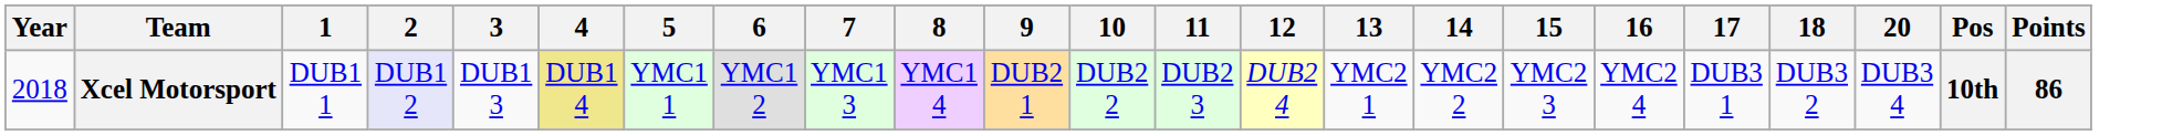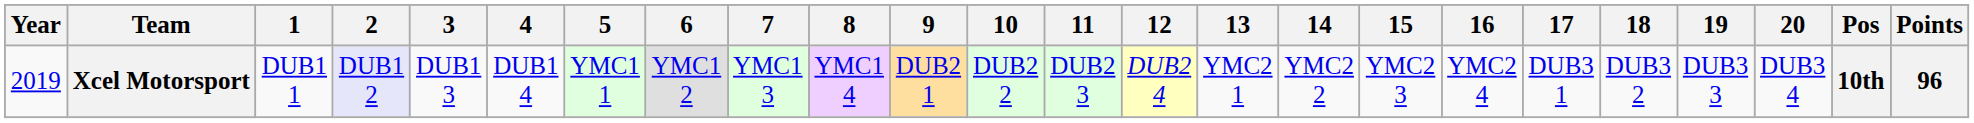 <table class="wikitable" style="text-align:center; font-size:85%">
 <tr>
 <th>Year</th>
 <th>Team</th>
 <th>1</th>
 <th>2</th>
 <th>3</th>
 <th>4</th>
 <th>5</th>
 <th>6</th>
 <th>7</th>
 <th>8</th>
 <th>9</th>
 <th>10</th>
 <th>11</th>
 <th>12</th>
 <th>13</th>
 <th>14</th>
 <th>15</th>
 <th>16</th>
 <th>17</th>
 <th>18</th>
+<th>19</th>
 <th>20</th>
 <th>Pos</th>
 <th>Points</th>
 </tr>
 <tr>
-<td><a href='#'>2018</a></td>
+<td><a href='#'>2019</a></td>
 <th nowrap>Xcel Motorsport</th>
 <td><a href='#'>DUB1<br>1</a></td>
 <td style="background: lavender;"><a href='#'>DUB1<br>2</a></td>
 <td><a href='#'>DUB1<br>3</a></td>
-<td style="background: khaki;"><a href='#'>DUB1<br>4</a></td>
+<td><a href='#'>DUB1<br>4</a></td>
 <td style="background:#dfffdf"><a href='#'>YMC1<br>1</a><br></td>
 <td style="background:#dfdfdf"><a href='#'>YMC1<br>2</a><br></td>
 <td style="background:#dfffdf"><a href='#'>YMC1<br>3</a><br></td>
 <td style="background:#efcfff"><a href='#'>YMC1<br>4</a><br></td>
 <td style="background:#ffdf9f"><a href='#'>DUB2<br>1</a><br></td>
 <td style="background:#dfffdf"><a href='#'>DUB2<br>2</a><br></td>
 <td style="background:#dfffdf"><a href='#'>DUB2<br>3</a><br></td>
 <td style="background:#ffffbf"><em><a href='#'>DUB2<br>4</a></em><br></td>
 <td><a href='#'>YMC2<br>1</a></td>
 <td><a href='#'>YMC2<br>2</a></td>
 <td><a href='#'>YMC2<br>3</a></td>
 <td><a href='#'>YMC2<br>4</a></td>
 <td><a href='#'>DUB3<br>1</a></td>
 <td><a href='#'>DUB3<br>2</a></td>
+<td><a href='#'>DUB3<br>3</a></td>
 <td><a href='#'>DUB3<br>4</a></td>
 <th>10th</th>
-<th>86</th>
+<th>96</th>
 </tr>
 </table>
